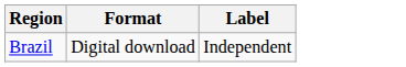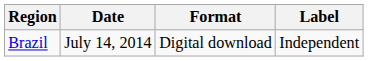 <table class=wikitable>
 <tr>
 <th>Region</th>
+<th>Date</th>
 <th>Format</th>
 <th>Label</th>
 </tr>
 <tr>
 <td><a href='#'>Brazil</a></td>
+<td rowspan="1">July 14, 2014</td>
 <td rowspan="1">Digital download</td>
 <td rowspan="1">Independent</td>
 </tr>
 </table>
